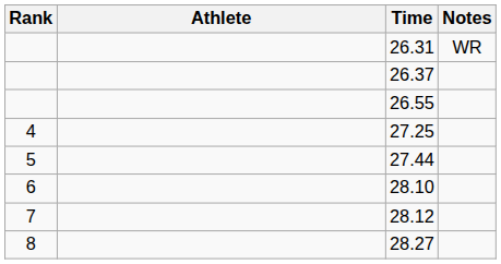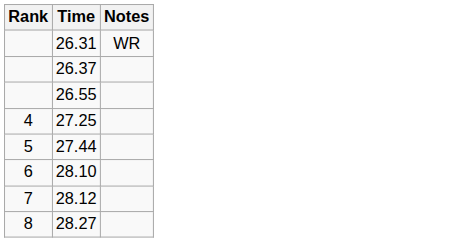 <table class="wikitable" style="text-align:center">
 <tr>
 <th>Rank</th>
-<th Style="width:18em">Athlete</th>
 <th>Time</th>
 <th>Notes</th>
 </tr>
 <tr>
 <td></td>
-<td style="text-align:left"></td>
 <td>26.31</td>
 <td>WR</td>
 </tr>
 <tr>
 <td></td>
-<td style="text-align:left"></td>
 <td>26.37</td>
 <td></td>
 </tr>
 <tr>
 <td></td>
-<td style="text-align:left"></td>
 <td>26.55</td>
 <td></td>
 </tr>
 <tr>
 <td>4</td>
-<td style="text-align:left"></td>
 <td>27.25</td>
 <td></td>
 </tr>
 <tr>
 <td>5</td>
-<td style="text-align:left"></td>
 <td>27.44</td>
 <td></td>
 </tr>
 <tr>
 <td>6</td>
-<td style="text-align:left"></td>
 <td>28.10</td>
 <td></td>
 </tr>
 <tr>
 <td>7</td>
-<td style="text-align:left"></td>
 <td>28.12</td>
 <td></td>
 </tr>
 <tr>
 <td>8</td>
-<td style="text-align:left"></td>
 <td>28.27</td>
 <td></td>
 </tr>
 </table>
